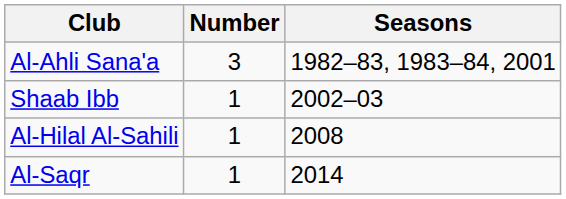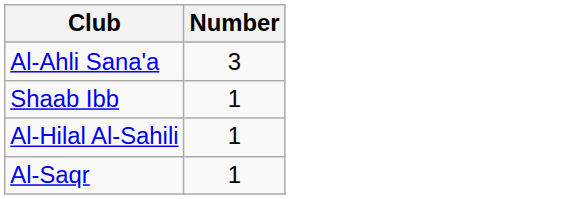 <table class="wikitable sortable">
 <tr>
 <th>Club</th>
 <th>Number</th>
-<th>Seasons</th>
 </tr>
 <tr>
 <td><a href='#'>Al-Ahli Sana'a</a></td>
 <td style="text-align:center">3</td>
-<td>1982–83, 1983–84, 2001</td>
 </tr>
 <tr>
 <td><a href='#'>Shaab Ibb</a></td>
 <td style="text-align:center">1</td>
-<td>2002–03</td>
 </tr>
 <tr>
 <td><a href='#'>Al-Hilal Al-Sahili</a></td>
 <td style="text-align:center">1</td>
-<td>2008</td>
 </tr>
 <tr>
 <td><a href='#'>Al-Saqr</a></td>
 <td style="text-align:center">1</td>
-<td>2014</td>
 </tr>
 </table>
